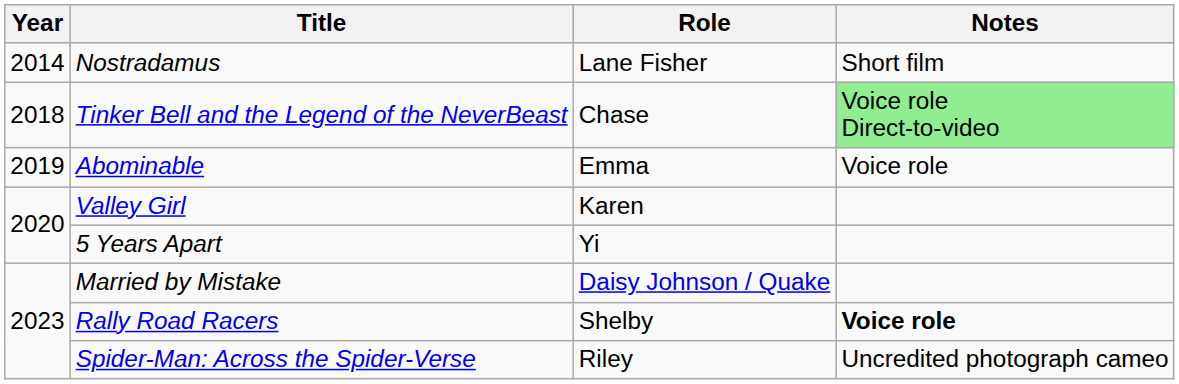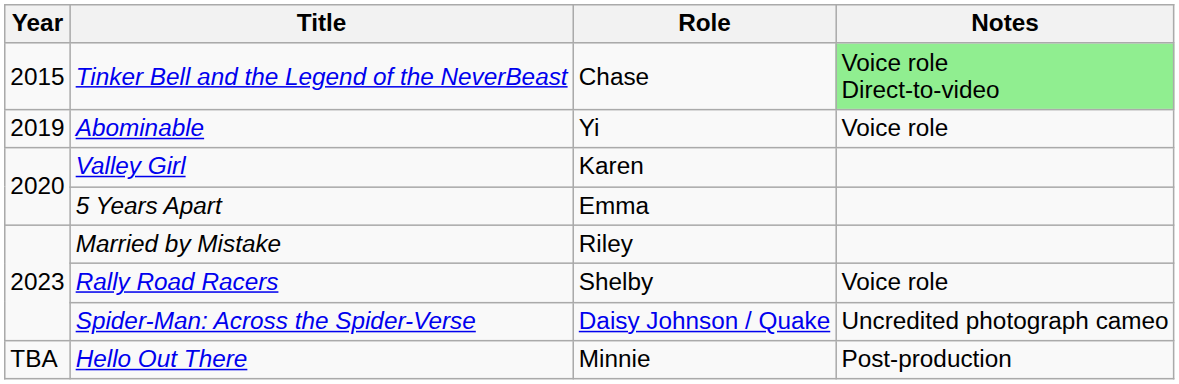 <table class="wikitable sortable">
 <tr>
 <th>Year</th>
 <th>Title</th>
 <th>Role</th>
 <th class="unsortable">Notes</th>
 </tr>
 <tr>
-<td>2014</td>
-<td><em>Nostradamus</em></td>
-<td>Lane Fisher</td>
-<td>Short film</td>
-</tr>
-<tr>
-<td>2018</td>
+<td>2015</td>
 <td><em><a href='#'>Tinker Bell and the Legend of the NeverBeast</a></em></td>
 <td>Chase</td>
 <td style="background: lightgreen;">Voice role<br>Direct-to-video</td>
 </tr>
 <tr>
 <td>2019</td>
 <td><em><a href='#'>Abominable</a></em></td>
-<td>Emma</td>
+<td>Yi</td>
 <td>Voice role</td>
 </tr>
 <tr>
 <td rowspan="2">2020</td>
 <td><em><a href='#'>Valley Girl</a></em></td>
 <td>Karen</td>
 <td></td>
 </tr>
 <tr>
 <td><em>5 Years Apart</em></td>
-<td>Yi</td>
+<td>Emma</td>
 <td></td>
 </tr>
 <tr>
 <td rowspan="3">2023</td>
 <td><em>Married by Mistake</em></td>
-<td><a href='#'>Daisy Johnson / Quake</a></td>
+<td>Riley</td>
 <td></td>
 </tr>
 <tr>
 <td><em><a href='#'>Rally Road Racers</a></em></td>
 <td>Shelby</td>
-<td><strong>Voice role</strong></td>
+<td>Voice role</td>
 </tr>
 <tr>
 <td><em><a href='#'>Spider-Man: Across the Spider-Verse</a></em></td>
-<td>Riley</td>
+<td><a href='#'>Daisy Johnson / Quake</a></td>
 <td>Uncredited photograph cameo</td>
 </tr>
+<tr>
+<td>TBA</td>
+<td><em><a href='#'>Hello Out There</a></em></td>
+<td>Minnie</td>
+<td>Post-production</td>
+</tr>
 </table>
